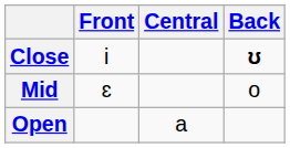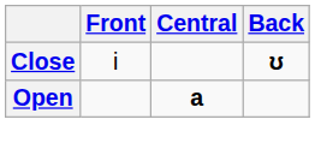 <table class="wikitable" style="text-align:center">
 <tr>
 <th></th>
 <th><a href='#'>Front</a></th>
 <th><a href='#'>Central</a></th>
 <th><a href='#'>Back</a></th>
 </tr>
 <tr align="center">
 <th><a href='#'>Close</a></th>
 <td>i</td>
 <td></td>
 <td><strong>ʊ</strong></td>
 </tr>
 <tr align="center">
-<th><a href='#'>Mid</a></th>
-<td>ɛ</td>
-<td></td>
-<td>o</td>
-</tr>
-<tr align="center">
 <th><a href='#'>Open</a></th>
 <td></td>
-<td>a</td>
+<td><strong>a</strong></td>
 <td></td>
 </tr>
 </table>
